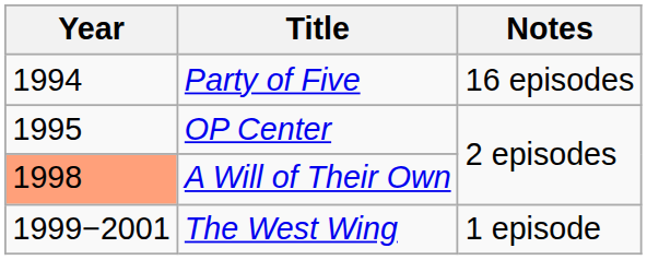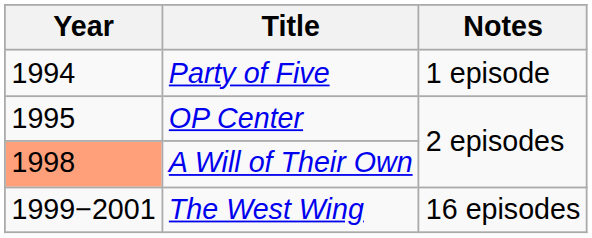 <table class="wikitable">
 <tr>
 <th>Year</th>
 <th>Title</th>
 <th>Notes</th>
 </tr>
 <tr>
 <td>1994</td>
 <td><em><a href='#'>Party of Five</a></em></td>
-<td>16 episodes</td>
+<td>1 episode</td>
 </tr>
 <tr>
 <td>1995</td>
 <td><em><a href='#'>OP Center</a></em></td>
 <td rowspan=2>2 episodes</td>
 </tr>
 <tr>
 <td style="background: lightsalmon;">1998</td>
 <td><em><a href='#'>A Will of Their Own</a></em></td>
 </tr>
 <tr>
 <td>1999−2001</td>
 <td><em><a href='#'>The West Wing</a></em></td>
-<td>1 episode</td>
+<td>16 episodes</td>
 </tr>
 </table>
